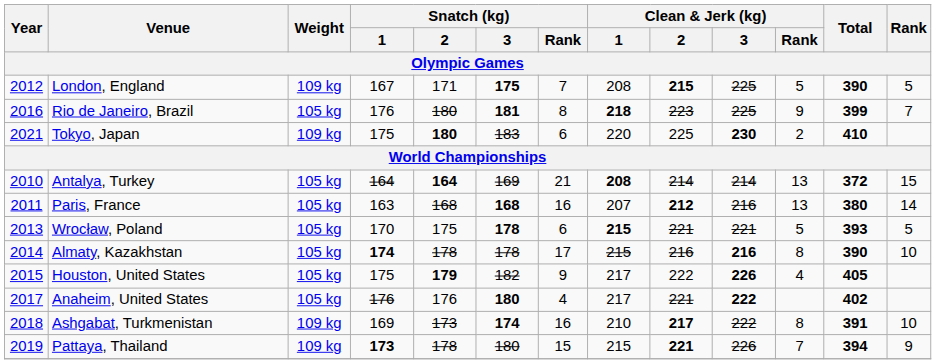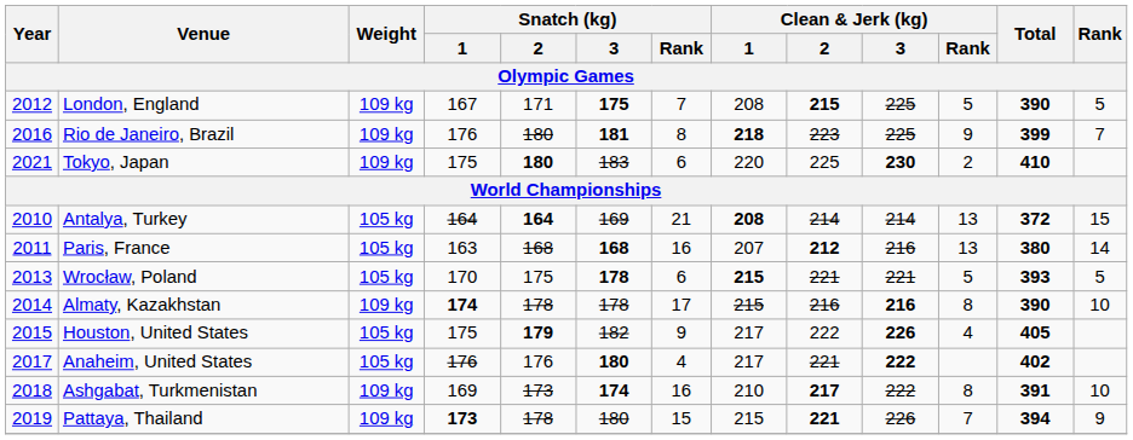 <table class="wikitable" style="text-align:center;">
 <tr>
 <th rowspan=2 width=40>Year</th>
 <th rowspan=2 width=250>Venue</th>
 <th rowspan=2 width=60>Weight</th>
 <th colspan=4>Snatch (kg)</th>
 <th colspan=4>Clean & Jerk (kg)</th>
 <th rowspan=2 width=60>Total</th>
 <th rowspan=2 width=40>Rank</th>
 </tr>
 <tr>
 <th width=60>1</th>
 <th width=60>2</th>
 <th width=60>3</th>
 <th width=45>Rank</th>
 <th width=60>1</th>
 <th width=60>2</th>
 <th width=60>3</th>
 <th width=45>Rank</th>
 </tr>
 <tr>
 <th colspan=13><a href='#'>Olympic Games</a></th>
 </tr>
 <tr>
 <td><a href='#'>2012</a></td>
 <td align=left> <a href='#'>London</a>, England</td>
 <td><a href='#'>109 kg</a></td>
 <td>167</td>
 <td>171</td>
 <td><strong>175</strong></td>
 <td>7</td>
 <td>208</td>
 <td><strong>215</strong></td>
 <td><s>225</s></td>
 <td>5</td>
 <td><strong>390</strong></td>
 <td>5</td>
 </tr>
 <tr>
 <td><a href='#'>2016</a></td>
 <td align=left> <a href='#'>Rio de Janeiro</a>, Brazil</td>
-<td><a href='#'>105 kg</a></td>
+<td><a href='#'>109 kg</a></td>
 <td>176</td>
 <td><s>180</s></td>
 <td><strong>181</strong></td>
 <td>8</td>
 <td><strong>218</strong></td>
 <td><s>223</s></td>
 <td><s>225</s></td>
 <td>9</td>
 <td><strong>399</strong></td>
 <td>7</td>
 </tr>
 <tr>
 <td><a href='#'>2021</a></td>
 <td align=left> <a href='#'>Tokyo</a>, Japan</td>
 <td><a href='#'>109 kg</a></td>
 <td>175</td>
 <td><strong>180</strong></td>
 <td><s>183</s></td>
 <td>6</td>
 <td>220</td>
 <td>225</td>
 <td><strong>230</strong></td>
 <td>2</td>
 <td><strong>410</strong></td>
 <td></td>
 </tr>
 <tr>
 <th colspan=13><a href='#'>World Championships</a></th>
 </tr>
 <tr>
 <td><a href='#'>2010</a></td>
 <td align=left> <a href='#'>Antalya</a>, Turkey</td>
 <td><a href='#'>105 kg</a></td>
 <td><s>164</s></td>
 <td><strong>164</strong></td>
 <td><s>169</s></td>
 <td>21</td>
 <td><strong>208</strong></td>
 <td><s>214</s></td>
 <td><s>214</s></td>
 <td>13</td>
 <td><strong>372</strong></td>
 <td>15</td>
 </tr>
 <tr>
 <td><a href='#'>2011</a></td>
 <td align=left> <a href='#'>Paris</a>, France</td>
 <td><a href='#'>105 kg</a></td>
 <td>163</td>
 <td><s>168</s></td>
 <td><strong>168</strong></td>
 <td>16</td>
 <td>207</td>
 <td><strong>212</strong></td>
 <td><s>216</s></td>
 <td>13</td>
 <td><strong>380</strong></td>
 <td>14</td>
 </tr>
 <tr>
 <td><a href='#'>2013</a></td>
 <td align=left> <a href='#'>Wrocław</a>, Poland</td>
 <td><a href='#'>105 kg</a></td>
 <td>170</td>
 <td>175</td>
 <td><strong>178</strong></td>
 <td>6</td>
 <td><strong>215</strong></td>
 <td><s>221</s></td>
 <td><s>221</s></td>
 <td>5</td>
 <td><strong>393</strong></td>
 <td>5</td>
 </tr>
 <tr>
 <td><a href='#'>2014</a></td>
 <td align=left> <a href='#'>Almaty</a>, Kazakhstan</td>
-<td><a href='#'>105 kg</a></td>
+<td><a href='#'>109 kg</a></td>
 <td><strong>174</strong></td>
 <td><s>178</s></td>
 <td><s>178</s></td>
 <td>17</td>
 <td><s>215</s></td>
 <td><s>216</s></td>
 <td><strong>216</strong></td>
 <td>8</td>
 <td><strong>390</strong></td>
 <td>10</td>
 </tr>
 <tr>
 <td><a href='#'>2015</a></td>
 <td align=left> <a href='#'>Houston</a>, United States</td>
 <td><a href='#'>105 kg</a></td>
 <td>175</td>
 <td><strong>179</strong></td>
 <td><s>182</s></td>
 <td>9</td>
 <td>217</td>
 <td>222</td>
 <td><strong>226</strong></td>
 <td>4</td>
 <td><strong>405</strong></td>
 <td></td>
 </tr>
 <tr>
 <td><a href='#'>2017</a></td>
 <td align=left> <a href='#'>Anaheim</a>, United States</td>
 <td><a href='#'>105 kg</a></td>
 <td><s>176</s></td>
 <td>176</td>
 <td><strong>180</strong></td>
 <td>4</td>
 <td>217</td>
 <td><s>221</s></td>
 <td><strong>222</strong></td>
 <td></td>
 <td><strong>402</strong></td>
 <td></td>
 </tr>
 <tr>
 <td><a href='#'>2018</a></td>
 <td align=left> <a href='#'>Ashgabat</a>, Turkmenistan</td>
 <td><a href='#'>109 kg</a></td>
 <td>169</td>
 <td><s>173</s></td>
 <td><strong>174</strong></td>
 <td>16</td>
 <td>210</td>
 <td><strong>217</strong></td>
 <td><s>222</s></td>
 <td>8</td>
 <td><strong>391</strong></td>
 <td>10</td>
 </tr>
 <tr>
 <td><a href='#'>2019</a></td>
 <td align=left> <a href='#'>Pattaya</a>, Thailand</td>
 <td><a href='#'>109 kg</a></td>
 <td><strong>173</strong></td>
 <td><s>178</s></td>
 <td><s>180</s></td>
 <td>15</td>
 <td>215</td>
 <td><strong>221</strong></td>
 <td><s>226</s></td>
 <td>7</td>
 <td><strong>394</strong></td>
 <td>9</td>
 </tr>
 <tr>
 </tr>
 </table>
